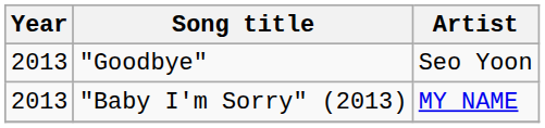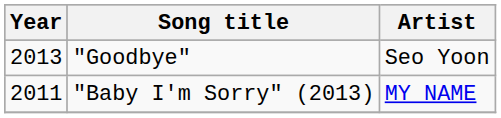 <table class="wikitable sortable">
 <tr>
 <th>Year</th>
 <th>Song title</th>
 <th>Artist</th>
 </tr>
 <tr>
 <td>2013</td>
 <td>"Goodbye" </td>
 <td>Seo Yoon</td>
 </tr>
 <tr>
-<td>2013</td>
+<td>2011</td>
 <td>"Baby I'm Sorry" (2013)</td>
 <td><a href='#'>MY NAME</a></td>
 </tr>
 <tr>
 </tr>
 </table>
